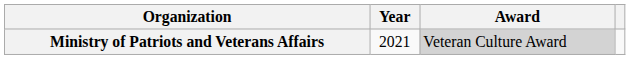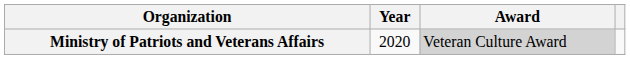 <table class="wikitable plainrowheaders" style="width:40%">
 <tr>
 <th scope="col">Organization</th>
 <th scope="col">Year</th>
 <th scope="col">Award</th>
 <th scope="col" class="unsortable"></th>
 </tr>
 <tr>
 <th scope="row">Ministry of Patriots and Veterans Affairs</th>
-<td style="text-align:center">2021</td>
+<td style="text-align:center">2020</td>
 <td style="background: lightgrey;">Veteran Culture Award</td>
 <td style="text-align:center"></td>
 </tr>
 </table>
